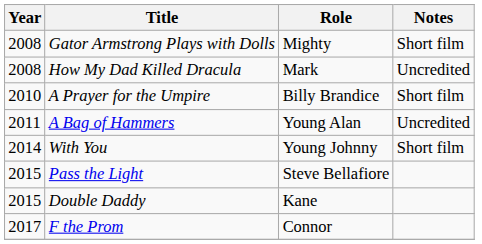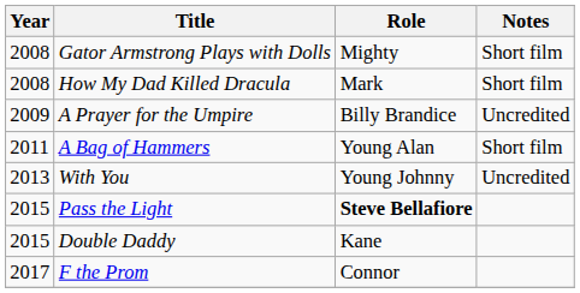 <table class="wikitable sortable">
 <tr>
 <th>Year</th>
 <th>Title</th>
 <th>Role</th>
 <th class="unsortable">Notes</th>
 </tr>
 <tr>
 <td>2008</td>
 <td><em>Gator Armstrong Plays with Dolls</em></td>
 <td>Mighty</td>
 <td>Short film</td>
 </tr>
 <tr>
 <td>2008</td>
 <td><em>How My Dad Killed Dracula</em></td>
 <td>Mark</td>
-<td>Uncredited</td>
+<td>Short film</td>
 </tr>
 <tr>
-<td>2010</td>
+<td>2009</td>
 <td><em>A Prayer for the Umpire</em></td>
 <td>Billy Brandice</td>
-<td>Short film</td>
+<td>Uncredited</td>
 </tr>
 <tr>
 <td>2011</td>
 <td><em><a href='#'>A Bag of Hammers</a></em></td>
 <td>Young Alan</td>
-<td>Uncredited</td>
+<td>Short film</td>
 </tr>
 <tr>
-<td>2014</td>
+<td>2013</td>
 <td><em>With You</em></td>
 <td>Young Johnny</td>
-<td>Short film</td>
+<td>Uncredited</td>
 </tr>
 <tr>
 <td>2015</td>
 <td><em><a href='#'>Pass the Light</a></em></td>
-<td>Steve Bellafiore</td>
+<td><strong>Steve Bellafiore</strong></td>
 <td></td>
 </tr>
 <tr>
 <td>2015</td>
 <td><em>Double Daddy</em></td>
 <td>Kane</td>
 <td></td>
 </tr>
 <tr>
 <td>2017</td>
 <td><em><a href='#'>F the Prom</a></em></td>
 <td>Connor</td>
 <td></td>
 </tr>
 <tr>
 </tr>
 </table>
